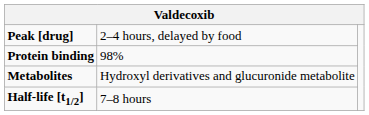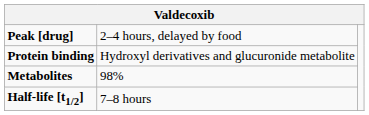 <table class="wikitable" border="1", align="center">
 <tr>
 <th colspan="3">Valdecoxib</th>
 </tr>
 <tr>
 <td><strong>Peak [drug]</strong></td>
 <td>2–4 hours, delayed by food</td>
 <td rowspan="4"></td>
 </tr>
 <tr>
 <td><strong>Protein binding</strong></td>
-<td>98%</td>
+<td>Hydroxyl derivatives and glucuronide metabolite</td>
 </tr>
 <tr>
 <td><strong>Metabolites</strong></td>
-<td>Hydroxyl derivatives and glucuronide metabolite</td>
+<td>98%</td>
 </tr>
 <tr>
 <td><strong>Half-life [t<sub>1/2</sub>]</strong></td>
 <td>7–8 hours</td>
 </tr>
 </table>
